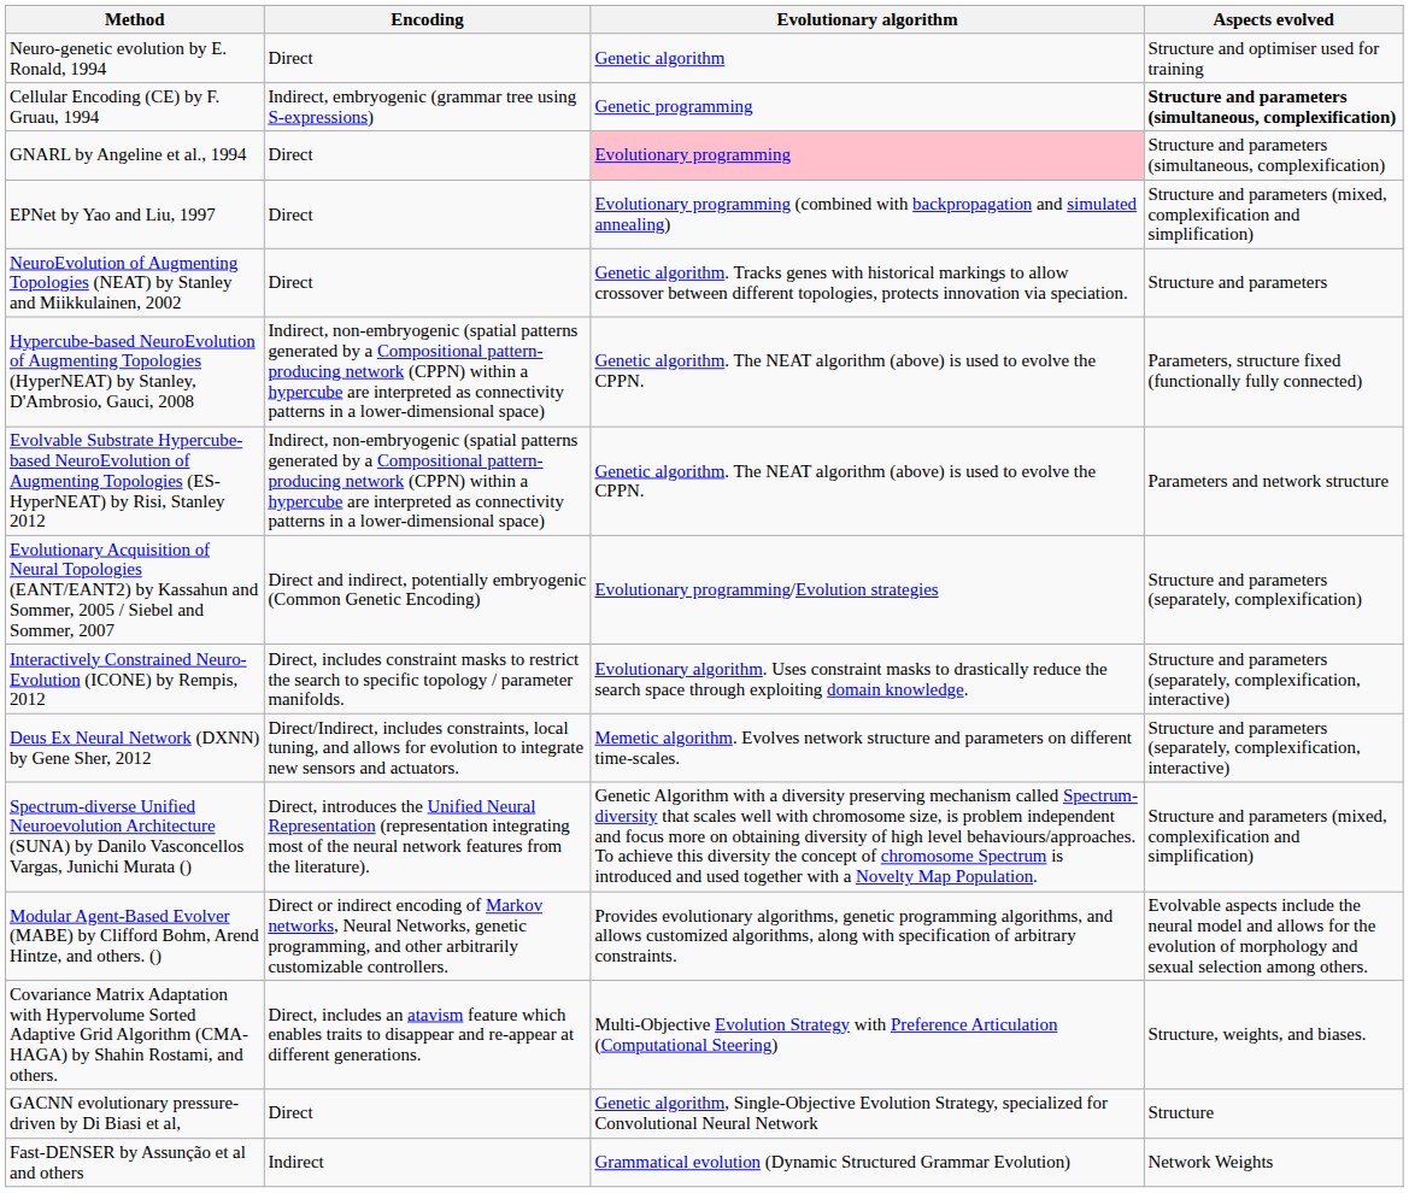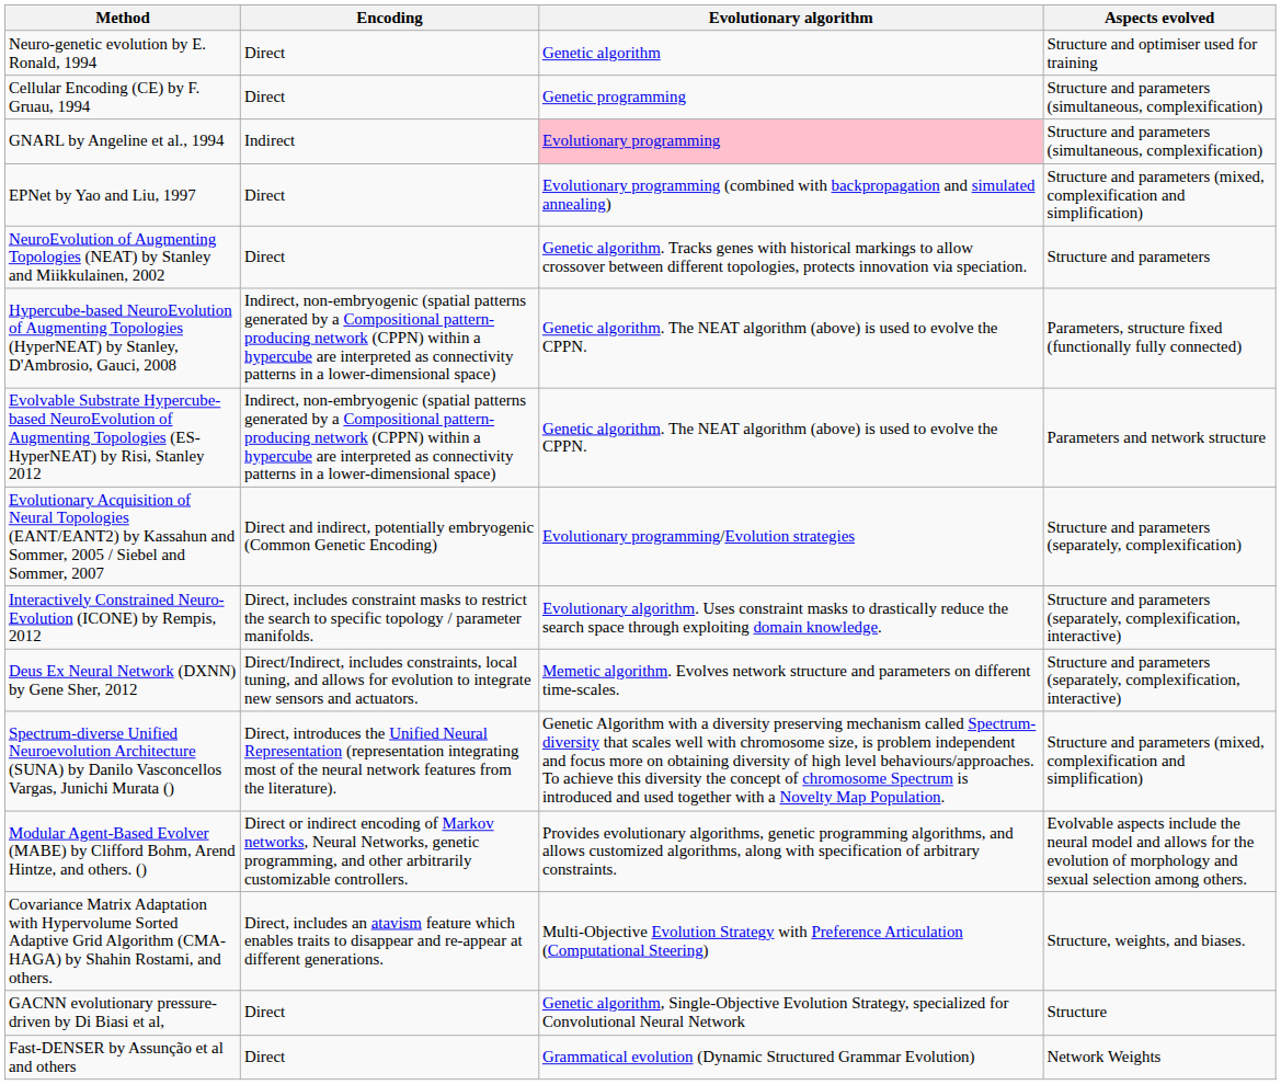 <table class="wikitable" border="1">
 <tr>
 <th>Method</th>
 <th>Encoding</th>
 <th>Evolutionary algorithm</th>
 <th>Aspects evolved</th>
 </tr>
 <tr>
 <td>Neuro-genetic evolution by E. Ronald, 1994</td>
 <td>Direct</td>
 <td><a href='#'>Genetic algorithm</a></td>
 <td>Structure and optimiser used for training</td>
 </tr>
 <tr>
 <td>Cellular Encoding (CE) by F. Gruau, 1994</td>
-<td>Indirect, embryogenic (grammar tree using <a href='#'>S-expressions</a>)</td>
+<td>Direct</td>
 <td><a href='#'>Genetic programming</a></td>
-<td><strong>Structure and parameters (simultaneous, complexification)</strong></td>
+<td>Structure and parameters (simultaneous, complexification)</td>
 </tr>
 <tr>
 <td>GNARL by Angeline et al., 1994</td>
-<td>Direct</td>
+<td>Indirect</td>
 <td style="background: pink;"><a href='#'>Evolutionary programming</a></td>
 <td>Structure and parameters (simultaneous, complexification)</td>
 </tr>
 <tr>
 <td>EPNet by Yao and Liu, 1997</td>
 <td>Direct</td>
 <td><a href='#'>Evolutionary programming</a> (combined with <a href='#'>backpropagation</a> and <a href='#'>simulated annealing</a>)</td>
 <td>Structure and parameters (mixed, complexification and simplification)</td>
 </tr>
 <tr>
 <td><a href='#'>NeuroEvolution of Augmenting Topologies</a> (NEAT) by Stanley and Miikkulainen, 2002</td>
 <td>Direct</td>
 <td><a href='#'>Genetic algorithm</a>. Tracks genes with historical markings to allow crossover between different topologies, protects innovation via speciation.</td>
 <td>Structure and parameters</td>
 </tr>
 <tr>
 <td><a href='#'>Hypercube-based NeuroEvolution of Augmenting Topologies</a> (HyperNEAT) by Stanley, D'Ambrosio, Gauci, 2008</td>
 <td>Indirect, non-embryogenic (spatial patterns generated by a <a href='#'>Compositional pattern-producing network</a> (CPPN) within a <a href='#'>hypercube</a> are interpreted as connectivity patterns in a lower-dimensional space)</td>
 <td><a href='#'>Genetic algorithm</a>. The NEAT algorithm (above) is used to evolve the CPPN.</td>
 <td>Parameters, structure fixed (functionally fully connected)</td>
 </tr>
 <tr>
 <td><a href='#'>Evolvable Substrate Hypercube-based NeuroEvolution of Augmenting Topologies</a> (ES-HyperNEAT) by Risi, Stanley 2012</td>
 <td>Indirect, non-embryogenic (spatial patterns generated by a <a href='#'>Compositional pattern-producing network</a> (CPPN) within a <a href='#'>hypercube</a> are interpreted as connectivity patterns in a lower-dimensional space)</td>
 <td><a href='#'>Genetic algorithm</a>. The NEAT algorithm (above) is used to evolve the CPPN.</td>
 <td>Parameters and network structure</td>
 </tr>
 <tr>
 <td><a href='#'>Evolutionary Acquisition of Neural Topologies</a> (EANT/EANT2) by Kassahun and Sommer, 2005 / Siebel and Sommer, 2007</td>
 <td>Direct and indirect, potentially embryogenic (Common Genetic Encoding)</td>
 <td><a href='#'>Evolutionary programming</a>/<a href='#'>Evolution strategies</a></td>
 <td>Structure and parameters (separately, complexification)</td>
 </tr>
 <tr>
 <td><a href='#'>Interactively Constrained Neuro-Evolution</a> (ICONE) by Rempis, 2012</td>
 <td>Direct, includes constraint masks to restrict the search to specific topology / parameter manifolds.</td>
 <td><a href='#'>Evolutionary algorithm</a>. Uses constraint masks to drastically reduce the search space through exploiting <a href='#'>domain knowledge</a>.</td>
 <td>Structure and parameters (separately, complexification, interactive)</td>
 </tr>
 <tr>
 <td><a href='#'>Deus Ex Neural Network</a> (DXNN) by Gene Sher, 2012</td>
 <td>Direct/Indirect, includes constraints, local tuning, and allows for evolution to integrate new sensors and actuators.</td>
 <td><a href='#'>Memetic algorithm</a>. Evolves network structure and parameters on different time-scales.</td>
 <td>Structure and parameters (separately, complexification, interactive)</td>
 </tr>
 <tr>
 <td><a href='#'>Spectrum-diverse Unified Neuroevolution Architecture</a> (SUNA) by Danilo Vasconcellos Vargas, Junichi Murata ()</td>
 <td>Direct, introduces the <a href='#'>Unified Neural Representation</a> (representation integrating most of the neural network features from the literature).</td>
 <td>Genetic Algorithm with a diversity preserving mechanism called <a href='#'>Spectrum-diversity</a> that scales well with chromosome size, is problem independent and focus more on obtaining diversity of high level behaviours/approaches. To achieve this diversity the concept of <a href='#'>chromosome Spectrum</a> is introduced and used together with a <a href='#'>Novelty Map Population</a>.</td>
 <td>Structure and parameters (mixed, complexification and simplification)</td>
 </tr>
 <tr>
 <td><a href='#'>Modular Agent-Based Evolver</a> (MABE) by Clifford Bohm, Arend Hintze, and others. ()</td>
 <td>Direct or indirect encoding of <a href='#'>Markov networks</a>, Neural Networks, genetic programming, and other arbitrarily customizable controllers.</td>
 <td>Provides evolutionary algorithms, genetic programming algorithms, and allows customized algorithms, along with specification of arbitrary constraints.</td>
 <td>Evolvable aspects include the neural model and allows for the evolution of morphology and sexual selection among others.</td>
 </tr>
 <tr>
 <td>Covariance Matrix Adaptation with Hypervolume Sorted Adaptive Grid Algorithm (CMA-HAGA) by Shahin Rostami, and others.</td>
 <td>Direct, includes an <a href='#'>atavism</a> feature which enables traits to disappear and re-appear at different generations.</td>
 <td>Multi-Objective <a href='#'>Evolution Strategy</a> with <a href='#'>Preference Articulation</a> (<a href='#'>Computational Steering</a>)</td>
 <td>Structure, weights, and biases.</td>
 </tr>
 <tr>
 <td>GACNN evolutionary pressure-driven by Di Biasi et al,  </td>
 <td>Direct</td>
 <td><a href='#'>Genetic algorithm</a>, Single-Objective Evolution Strategy, specialized for Convolutional Neural Network</td>
 <td>Structure</td>
 </tr>
 <tr>
 <td>Fast-DENSER by Assunção et al and others</td>
-<td>Indirect</td>
+<td>Direct</td>
 <td><a href='#'>Grammatical evolution</a> (Dynamic Structured Grammar Evolution)</td>
 <td>Network Weights</td>
 </tr>
 </table>
